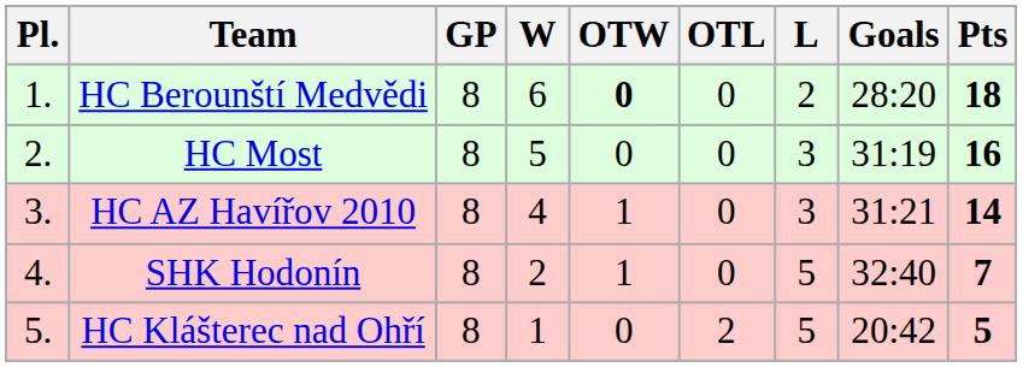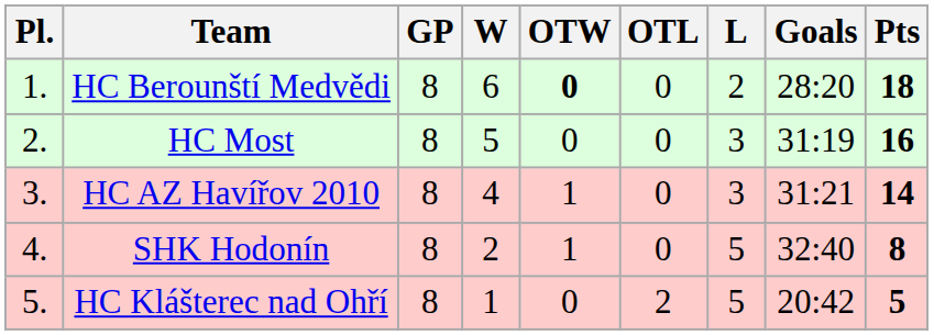 <table class="wikitable">
 <tr align="center" bgcolor="#efefef">
 <th width="20">Pl.</th>
 <th>Team</th>
 <th>GP</th>
 <th width="20">W</th>
 <th width="20">OTW</th>
 <th width="20">OTL</th>
 <th width="20">L</th>
 <th width="40">Goals</th>
 <th width="20">Pts</th>
 </tr>
 <tr align="center" bgcolor="#ddffdd">
 <td>1.</td>
 <td><a href='#'>HC Berounští Medvědi</a></td>
 <td>8</td>
 <td>6</td>
 <td><strong>0</strong></td>
 <td>0</td>
 <td>2</td>
 <td>28:20</td>
 <td><strong>18</strong></td>
 </tr>
 <tr align="center" bgcolor="#ddffdd">
 <td>2.</td>
 <td><a href='#'>HC Most</a></td>
 <td>8</td>
 <td>5</td>
 <td>0</td>
 <td>0</td>
 <td>3</td>
 <td>31:19</td>
 <td><strong>16</strong></td>
 </tr>
 <tr align="center" bgcolor="#ffcccc">
 <td>3.</td>
 <td><a href='#'>HC AZ Havířov 2010</a></td>
 <td>8</td>
 <td>4</td>
 <td>1</td>
 <td>0</td>
 <td>3</td>
 <td>31:21</td>
 <td><strong>14</strong></td>
 </tr>
 <tr align="center" bgcolor="#ffcccc">
 <td>4.</td>
 <td><a href='#'>SHK Hodonín</a></td>
 <td>8</td>
 <td>2</td>
 <td>1</td>
 <td>0</td>
 <td>5</td>
 <td>32:40</td>
-<td><strong>7</strong></td>
+<td><strong>8</strong></td>
 </tr>
 <tr align="center" bgcolor="#ffcccc">
 <td>5.</td>
 <td><a href='#'>HC Klášterec nad Ohří</a></td>
 <td>8</td>
 <td>1</td>
 <td>0</td>
 <td>2</td>
 <td>5</td>
 <td>20:42</td>
 <td><strong>5</strong></td>
 </tr>
 </table>
